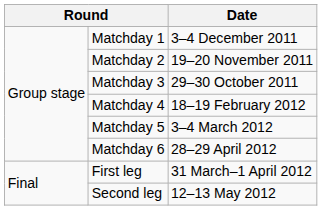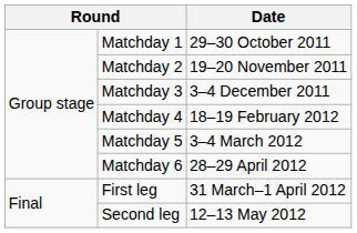 <table class="wikitable">
 <tr>
 <th colspan=2>Round</th>
 <th>Date</th>
 </tr>
 <tr>
 <td rowspan=6>Group stage</td>
 <td>Matchday 1</td>
-<td>3–4 December 2011</td>
+<td>29–30 October 2011</td>
 </tr>
 <tr>
 <td>Matchday 2</td>
 <td>19–20 November 2011</td>
 </tr>
 <tr>
 <td>Matchday 3</td>
-<td>29–30 October 2011</td>
+<td>3–4 December 2011</td>
 </tr>
 <tr>
 <td>Matchday 4</td>
 <td>18–19 February 2012</td>
 </tr>
 <tr>
 <td>Matchday 5</td>
 <td>3–4 March 2012</td>
 </tr>
 <tr>
 <td>Matchday 6</td>
 <td>28–29 April 2012</td>
 </tr>
 <tr>
 <td rowspan=2>Final</td>
 <td>First leg</td>
 <td>31 March–1 April 2012</td>
 </tr>
 <tr>
 <td>Second leg</td>
 <td>12–13 May 2012</td>
 </tr>
 </table>
